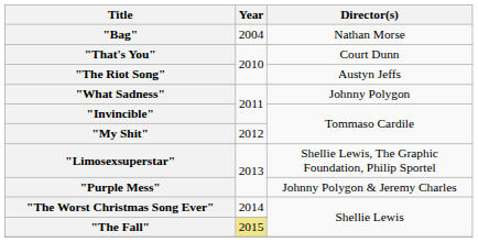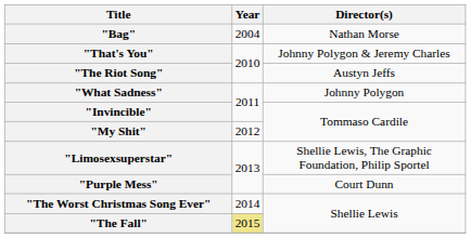 <table class="wikitable plainrowheaders" style="text-align:center;">
 <tr>
 <th scope="col" style="width:18em;">Title</th>
 <th scope="col">Year</th>
 <th scope="col" style="width:16em;">Director(s)</th>
 </tr>
 <tr>
 <th scope="row">"Bag"</th>
 <td rowspan="1">2004</td>
 <td>Nathan Morse</td>
 </tr>
 <tr>
 <th scope="row">"That's You"</th>
 <td rowspan="2">2010</td>
-<td>Court Dunn</td>
+<td rowspan="1">Johnny Polygon & Jeremy Charles</td>
 </tr>
 <tr>
 <th scope="row">"The Riot Song"</th>
 <td rowspan="1">Austyn Jeffs</td>
 </tr>
 <tr>
 <th scope="row">"What Sadness"</th>
 <td rowspan="2">2011</td>
 <td>Johnny Polygon</td>
 </tr>
 <tr>
 <th scope="row">"Invincible"</th>
 <td rowspan="2">Tommaso Cardile</td>
 </tr>
 <tr>
 <th scope="row">"My Shit"</th>
 <td>2012</td>
 </tr>
 <tr>
 <th scope="row">"Limosexsuperstar"</th>
 <td rowspan="2">2013</td>
 <td>Shellie Lewis, The Graphic Foundation, Philip Sportel</td>
 </tr>
 <tr>
 <th scope="row">"Purple Mess"</th>
-<td rowspan="1">Johnny Polygon & Jeremy Charles</td>
+<td>Court Dunn</td>
 </tr>
 <tr>
 <th scope="row">"The Worst Christmas Song Ever"</th>
 <td rowspan="1">2014</td>
 <td rowspan="2">Shellie Lewis</td>
 </tr>
 <tr>
 <th scope="row">"The Fall"</th>
 <td rowspan="1" style="background: khaki;">2015</td>
 </tr>
 <tr>
 </tr>
 </table>
